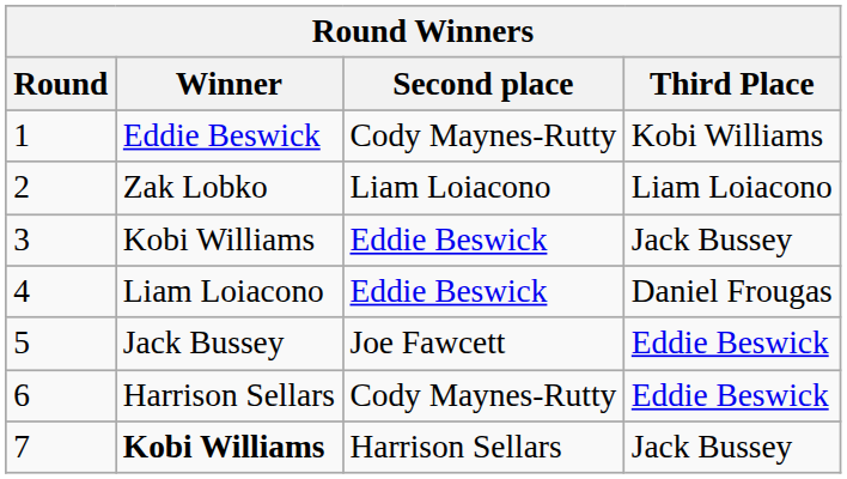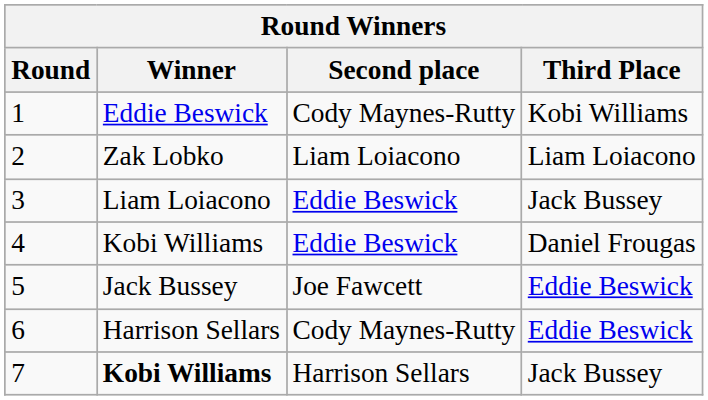 <table class="wikitable">
 <tr>
 <th colspan="4">Round Winners</th>
 </tr>
 <tr>
 <th>Round</th>
 <th>Winner</th>
 <th>Second place</th>
 <th>Third Place</th>
 </tr>
 <tr>
 <td>1</td>
 <td><a href='#'>Eddie Beswick</a></td>
 <td>Cody Maynes-Rutty</td>
 <td>Kobi Williams</td>
 </tr>
 <tr>
 <td>2</td>
 <td>Zak Lobko</td>
 <td>Liam Loiacono</td>
 <td>Liam Loiacono</td>
 </tr>
 <tr>
 <td>3</td>
-<td>Kobi Williams</td>
+<td>Liam Loiacono</td>
 <td><a href='#'>Eddie Beswick</a></td>
 <td>Jack Bussey</td>
 </tr>
 <tr>
 <td>4</td>
-<td>Liam Loiacono</td>
+<td>Kobi Williams</td>
 <td><a href='#'>Eddie Beswick</a></td>
 <td>Daniel Frougas</td>
 </tr>
 <tr>
 <td>5</td>
 <td>Jack Bussey</td>
 <td>Joe Fawcett</td>
 <td><a href='#'>Eddie Beswick</a></td>
 </tr>
 <tr>
 <td>6</td>
 <td>Harrison Sellars</td>
 <td>Cody Maynes-Rutty</td>
 <td><a href='#'>Eddie Beswick</a></td>
 </tr>
 <tr>
 <td>7</td>
 <td><strong>Kobi Williams</strong></td>
 <td>Harrison Sellars</td>
 <td>Jack Bussey</td>
 </tr>
 </table>
